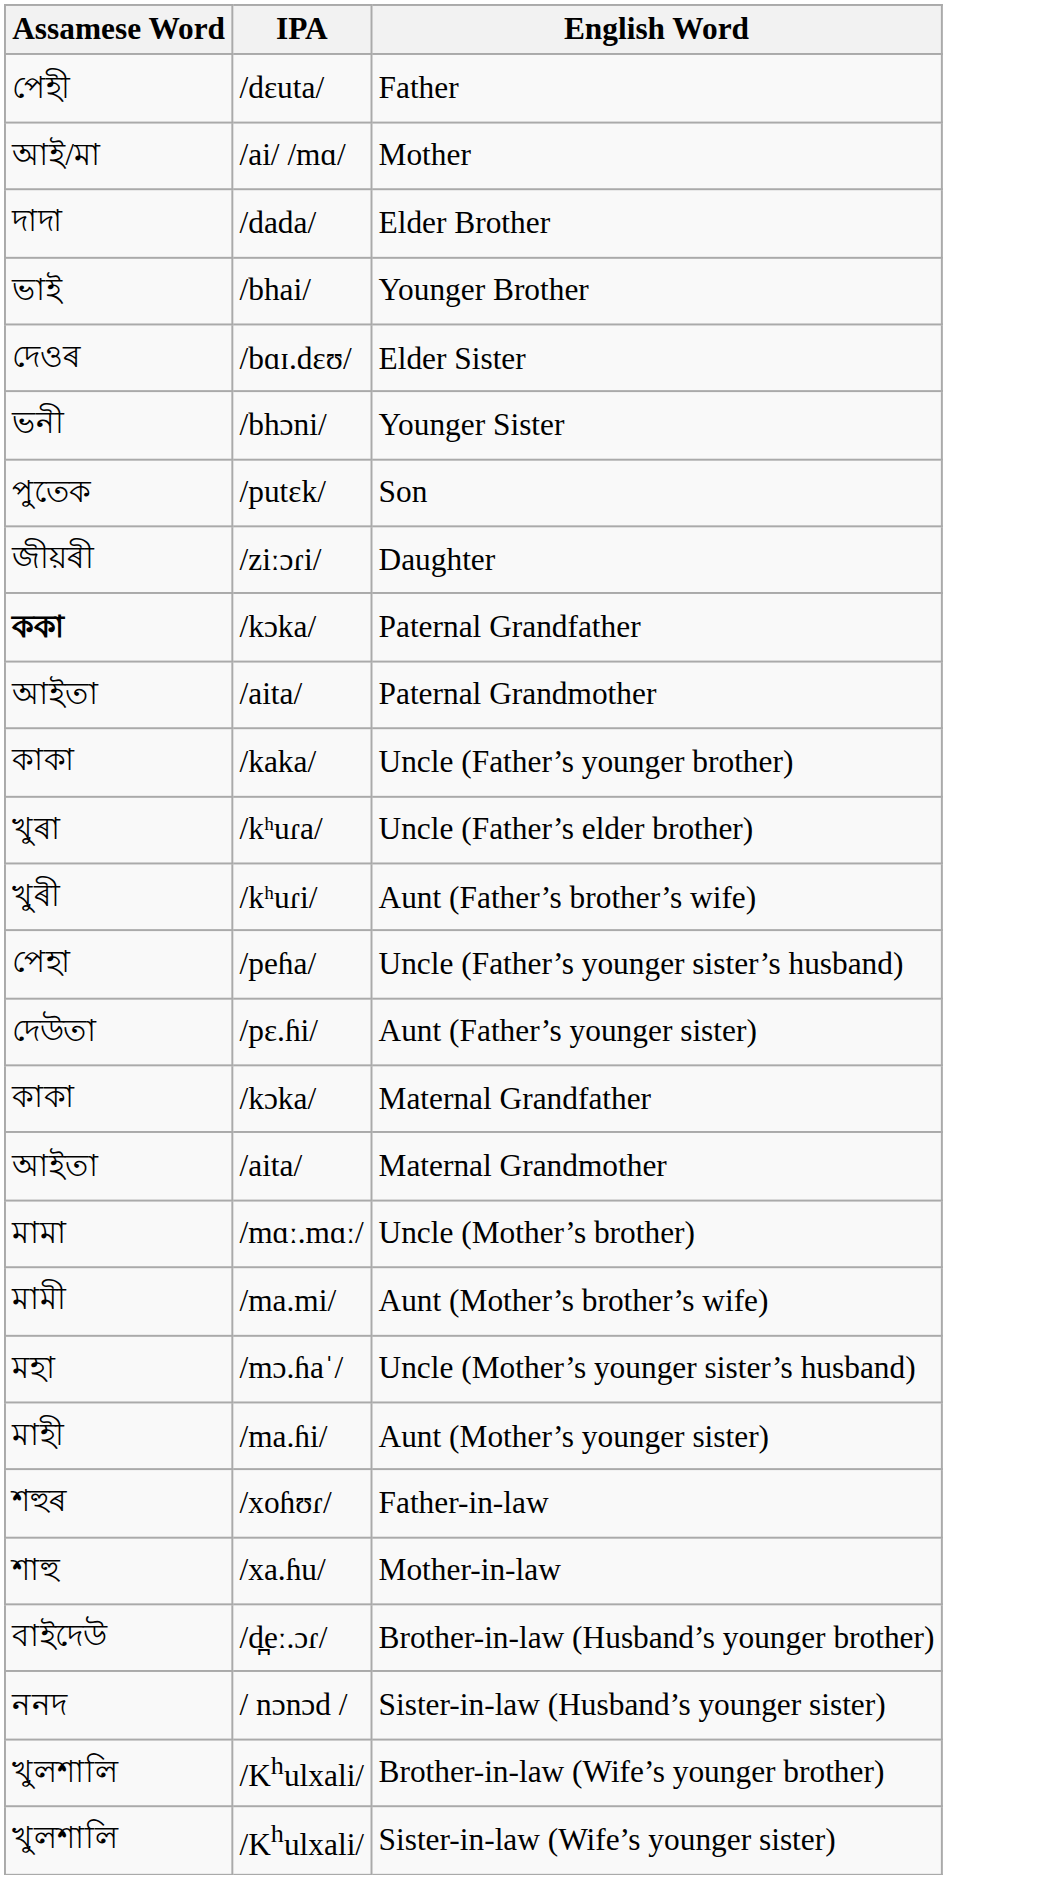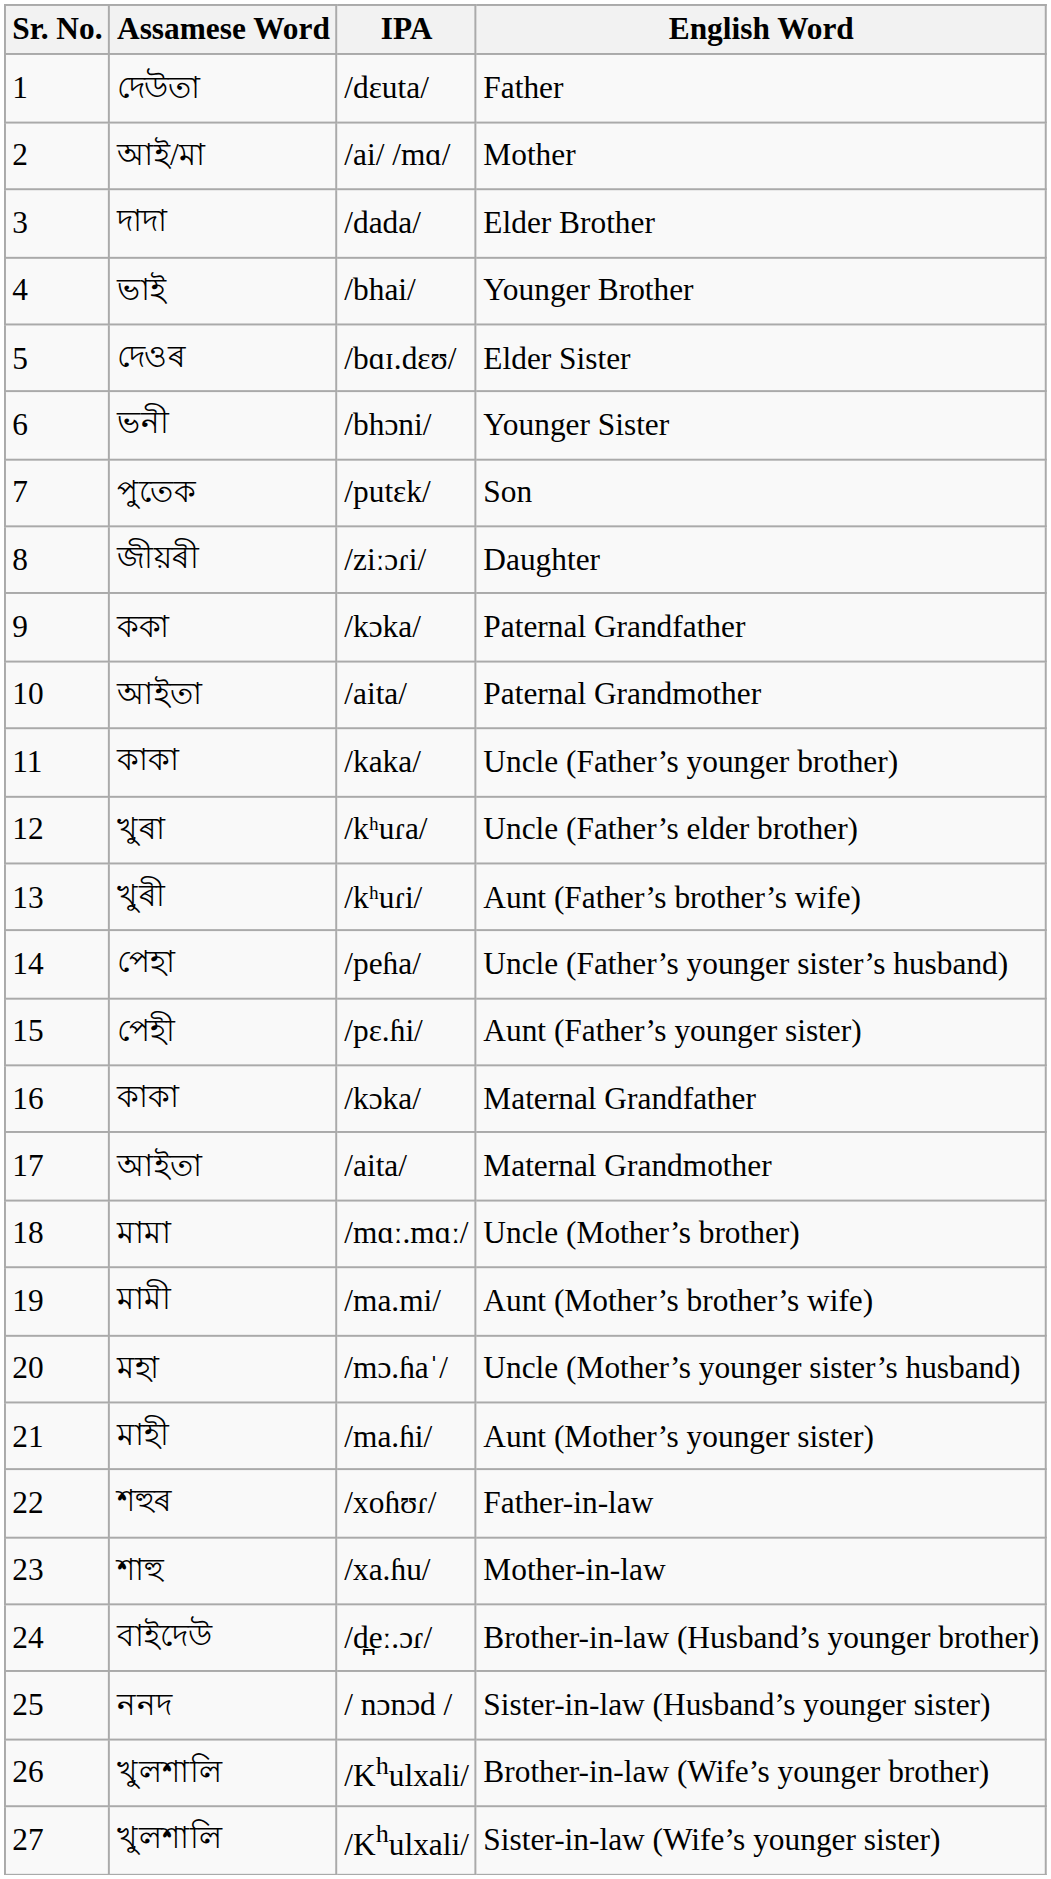 <table class="wikitable">
 <tr>
+<th><strong>Sr. No.</strong></th>
 <th><strong>Assamese Word</strong></th>
 <th><strong>IPA</strong></th>
 <th><strong>English Word</strong></th>
 </tr>
 <tr>
-<td>পেহী</td>
+<td>1</td>
+<td>দেউতা</td>
 <td>/dɛuta/</td>
 <td>Father</td>
 </tr>
 <tr>
+<td>2</td>
 <td>আই/মা</td>
 <td>/ai/ /mɑ/</td>
 <td>Mother</td>
 </tr>
 <tr>
+<td>3</td>
 <td>দাদা</td>
 <td>/dada/</td>
 <td>Elder Brother</td>
 </tr>
 <tr>
+<td>4</td>
 <td>ভাই</td>
 <td>/bhai/</td>
 <td>Younger Brother</td>
 </tr>
 <tr>
+<td>5</td>
 <td>দেওৰ</td>
 <td>/bɑɪ.dɛʊ/</td>
 <td>Elder Sister</td>
 </tr>
 <tr>
+<td>6</td>
 <td>ভনী</td>
 <td>/bhɔni/</td>
 <td>Younger Sister</td>
 </tr>
 <tr>
+<td>7</td>
 <td>পুতেক</td>
 <td>/putɛk/</td>
 <td>Son</td>
 </tr>
 <tr>
+<td>8</td>
 <td>জীয়ৰী</td>
 <td>/ziːɔɾi/</td>
 <td>Daughter</td>
 </tr>
 <tr>
-<td><strong>ককা</strong></td>
+<td>9</td>
+<td>ককা</td>
 <td>/kɔka/</td>
 <td>Paternal Grandfather</td>
 </tr>
 <tr>
+<td>10</td>
 <td>আইতা</td>
 <td>/aita/</td>
 <td>Paternal Grandmother</td>
 </tr>
 <tr>
+<td>11</td>
 <td>কাকা</td>
 <td>/kaka/</td>
 <td>Uncle (Father’s younger brother)</td>
 </tr>
 <tr>
+<td>12</td>
 <td>খুৰা</td>
 <td>/kʰuɾa/</td>
 <td>Uncle (Father’s elder brother)</td>
 </tr>
 <tr>
+<td>13</td>
 <td>খুৰী</td>
 <td>/kʰuɾi/</td>
 <td>Aunt (Father’s brother’s wife)</td>
 </tr>
 <tr>
+<td>14</td>
 <td>পেহা</td>
 <td>/peɦa/</td>
 <td>Uncle (Father’s younger sister’s husband)</td>
 </tr>
 <tr>
-<td>দেউতা</td>
+<td>15</td>
+<td>পেহী</td>
 <td>/pɛ.ɦi/</td>
 <td>Aunt (Father’s younger sister)</td>
 </tr>
 <tr>
+<td>16</td>
 <td>কাকা</td>
 <td>/kɔka/</td>
 <td>Maternal Grandfather</td>
 </tr>
 <tr>
+<td>17</td>
 <td>আইতা</td>
 <td>/aita/</td>
 <td>Maternal Grandmother</td>
 </tr>
 <tr>
+<td>18</td>
 <td>মামা</td>
 <td>/mɑː.mɑː/</td>
 <td>Uncle (Mother’s brother)</td>
 </tr>
 <tr>
+<td>19</td>
 <td>মামী</td>
 <td>/ma.mi/</td>
 <td>Aunt (Mother’s brother’s wife)</td>
 </tr>
 <tr>
+<td>20</td>
 <td>মহা</td>
 <td>/mɔ.ɦaˈ/</td>
 <td>Uncle (Mother’s younger sister’s husband)</td>
 </tr>
 <tr>
+<td>21</td>
 <td>মাহী</td>
 <td>/ma.ɦi/</td>
 <td>Aunt (Mother’s younger sister)</td>
 </tr>
 <tr>
+<td>22</td>
 <td>শহুৰ</td>
 <td>/xoɦʊɾ/</td>
 <td>Father-in-law</td>
 </tr>
 <tr>
+<td>23</td>
 <td>শাহু</td>
 <td>/xa.ɦu/</td>
 <td>Mother-in-law</td>
 </tr>
 <tr>
+<td>24</td>
 <td>বাইদেউ</td>
 <td>/d̪eː.ɔɾ/</td>
 <td>Brother-in-law (Husband’s younger brother)</td>
 </tr>
 <tr>
+<td>25</td>
 <td>ননদ</td>
 <td>/ nɔnɔd /</td>
 <td>Sister-in-law (Husband’s younger sister)</td>
 </tr>
 <tr>
+<td>26</td>
 <td>খুলশালি</td>
 <td>/K<sup>h</sup>ulxali/</td>
 <td>Brother-in-law (Wife’s younger brother)</td>
 </tr>
 <tr>
+<td>27</td>
 <td>খুলশালি</td>
 <td>/K<sup>h</sup>ulxali/</td>
 <td>Sister-in-law (Wife’s younger sister)</td>
 </tr>
 </table>
